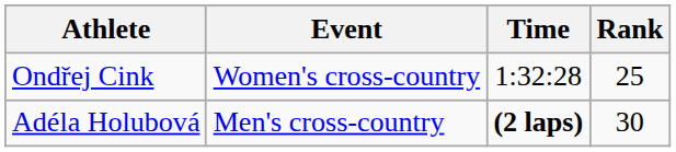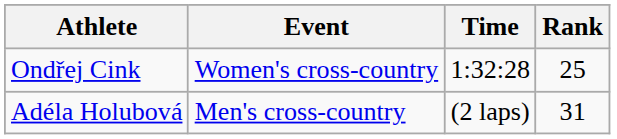 <table class=wikitable style=font-size:90%;text-align:center>
 <tr>
 <th>Athlete</th>
 <th>Event</th>
 <th>Time</th>
 <th>Rank</th>
 </tr>
 <tr align=center>
 <td align=left><a href='#'>Ondřej Cink</a></td>
 <td align=left><a href='#'>Women's cross-country</a></td>
 <td>1:32:28</td>
 <td>25</td>
 </tr>
 <tr align=center>
 <td align=left><a href='#'>Adéla Holubová</a></td>
 <td align=left><a href='#'>Men's cross-country</a></td>
-<td><strong> (2 laps)</strong></td>
-<td>30</td>
+<td> (2 laps)</td>
+<td>31</td>
 </tr>
 </table>
